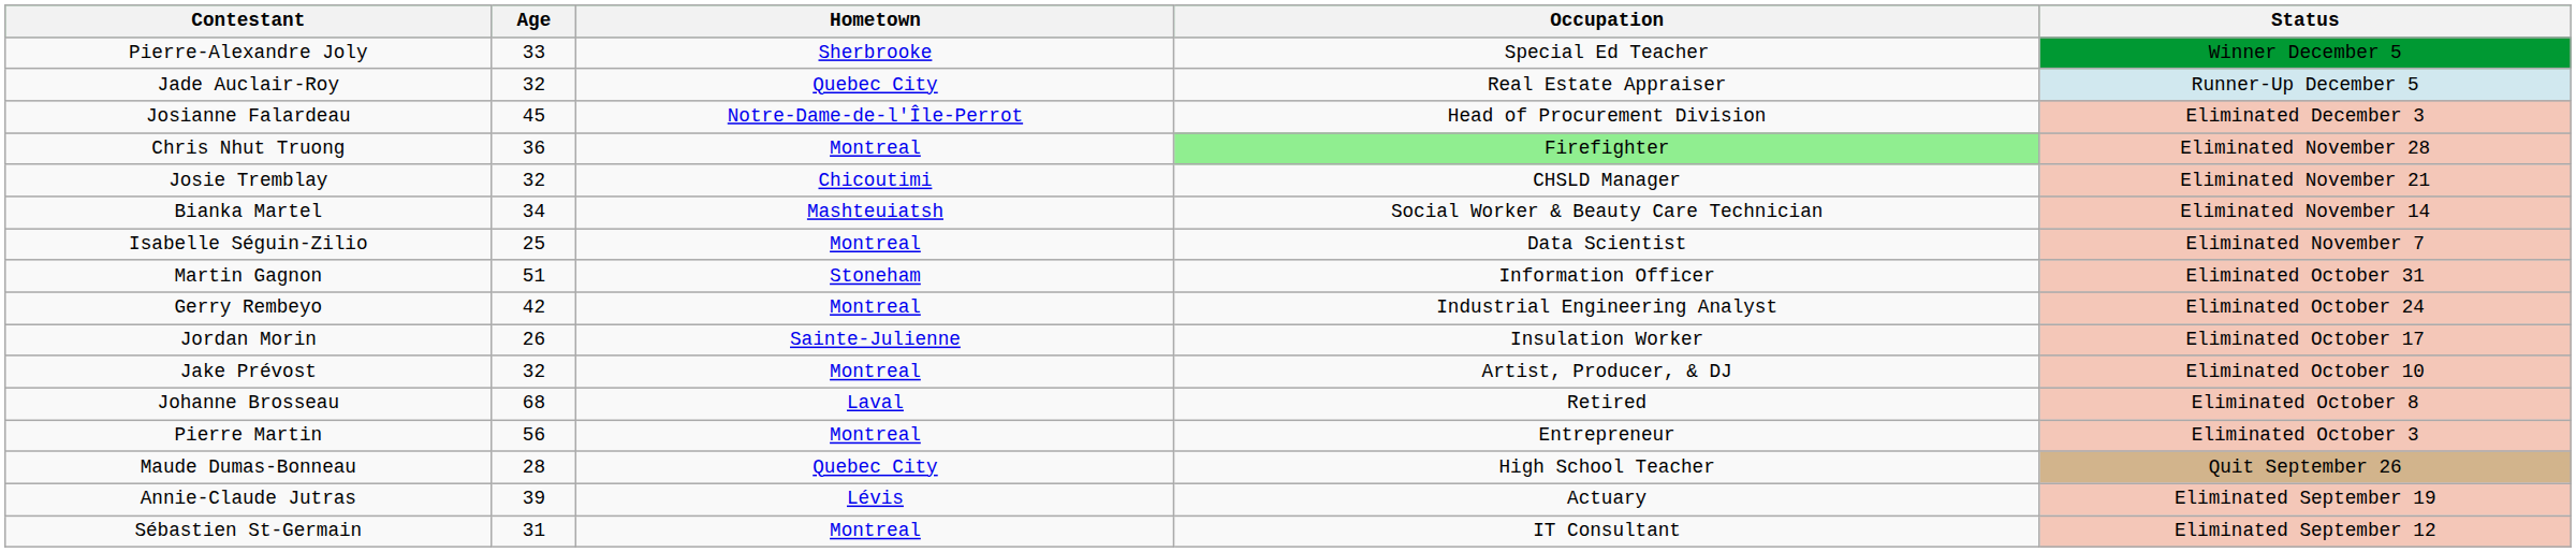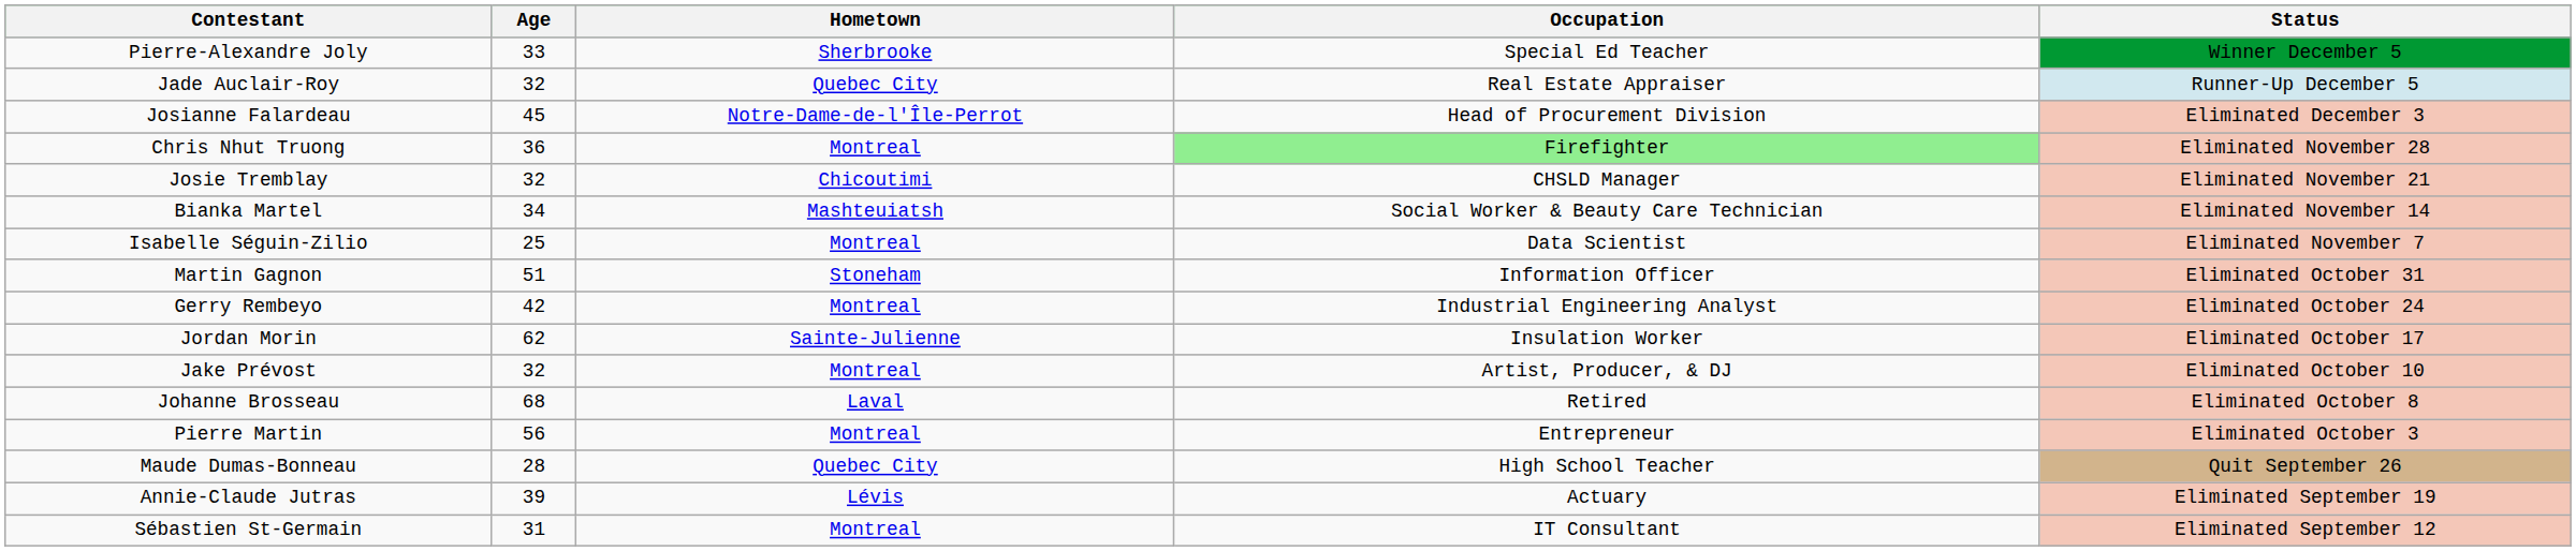 <table class="wikitable sortable" style="text-align:center; font-size:90%; width:100%;">
 <tr style="background:#64db88;">
 <th>Contestant</th>
 <th>Age</th>
 <th>Hometown</th>
 <th>Occupation</th>
 <th>Status</th>
 </tr>
 <tr>
 <td>Pierre-Alexandre Joly</td>
 <td>33</td>
 <td><a href='#'>Sherbrooke</a></td>
 <td>Special Ed Teacher</td>
 <td style="background:#093;"><span>Winner December 5</span></td>
 </tr>
 <tr>
 <td>Jade Auclair-Roy</td>
 <td>32</td>
 <td><a href='#'>Quebec City</a></td>
 <td>Real Estate Appraiser</td>
 <td style="background:#d1e8ef;">Runner-Up December 5</td>
 </tr>
 <tr>
 <td>Josianne Falardeau</td>
 <td>45</td>
 <td><a href='#'>Notre-Dame-de-l'Île-Perrot</a></td>
 <td>Head of Procurement Division</td>
 <td style="background:#f4c7b8;">Eliminated December 3</td>
 </tr>
 <tr>
 <td>Chris Nhut Truong</td>
 <td>36</td>
 <td><a href='#'>Montreal</a></td>
 <td style="background: lightgreen;">Firefighter</td>
 <td style="background:#f4c7b8;">Eliminated November 28</td>
 </tr>
 <tr>
 <td>Josie Tremblay</td>
 <td>32</td>
 <td><a href='#'>Chicoutimi</a></td>
 <td>CHSLD Manager</td>
 <td style="background:#f4c7b8;">Eliminated November 21</td>
 </tr>
 <tr>
 <td>Bianka Martel</td>
 <td>34</td>
 <td><a href='#'>Mashteuiatsh</a></td>
 <td>Social Worker & Beauty Care Technician</td>
 <td style="background:#f4c7b8;">Eliminated November 14</td>
 </tr>
 <tr>
 <td>Isabelle Séguin-Zilio</td>
 <td>25</td>
 <td><a href='#'>Montreal</a></td>
 <td>Data Scientist</td>
 <td style="background:#f4c7b8;">Eliminated November 7</td>
 </tr>
 <tr>
 <td>Martin Gagnon</td>
 <td>51</td>
 <td><a href='#'>Stoneham</a></td>
 <td>Information Officer</td>
 <td style="background:#f4c7b8;">Eliminated October 31</td>
 </tr>
 <tr>
 <td>Gerry Rembeyo</td>
 <td>42</td>
 <td><a href='#'>Montreal</a></td>
 <td>Industrial Engineering Analyst</td>
 <td style="background:#f4c7b8;">Eliminated October 24</td>
 </tr>
 <tr>
 <td>Jordan Morin</td>
-<td>26</td>
+<td>62</td>
 <td><a href='#'>Sainte-Julienne</a></td>
 <td>Insulation Worker</td>
 <td style="background:#f4c7b8;">Eliminated October 17</td>
 </tr>
 <tr>
 <td>Jake Prévost</td>
 <td>32</td>
 <td><a href='#'>Montreal</a></td>
 <td>Artist, Producer, & DJ</td>
 <td style="background:#f4c7b8;">Eliminated October 10</td>
 </tr>
 <tr>
 <td>Johanne Brosseau</td>
 <td>68</td>
 <td><a href='#'>Laval</a></td>
 <td>Retired</td>
 <td style="background:#f4c7b8;">Eliminated October 8</td>
 </tr>
 <tr>
 <td>Pierre Martin</td>
 <td>56</td>
 <td><a href='#'>Montreal</a></td>
 <td>Entrepreneur</td>
 <td style="background:#f4c7b8;">Eliminated October 3</td>
 </tr>
 <tr>
 <td>Maude Dumas-Bonneau</td>
 <td>28</td>
 <td><a href='#'>Quebec City</a></td>
 <td>High School Teacher</td>
 <td style="background:tan;">Quit September 26</td>
 </tr>
 <tr>
 <td>Annie-Claude Jutras</td>
 <td>39</td>
 <td><a href='#'>Lévis</a></td>
 <td>Actuary</td>
 <td style="background:#f4c7b8;">Eliminated September 19</td>
 </tr>
 <tr>
 <td>Sébastien St-Germain</td>
 <td>31</td>
 <td><a href='#'>Montreal</a></td>
 <td>IT Consultant</td>
 <td style="background:#f4c7b8;">Eliminated September 12</td>
 </tr>
 </table>
